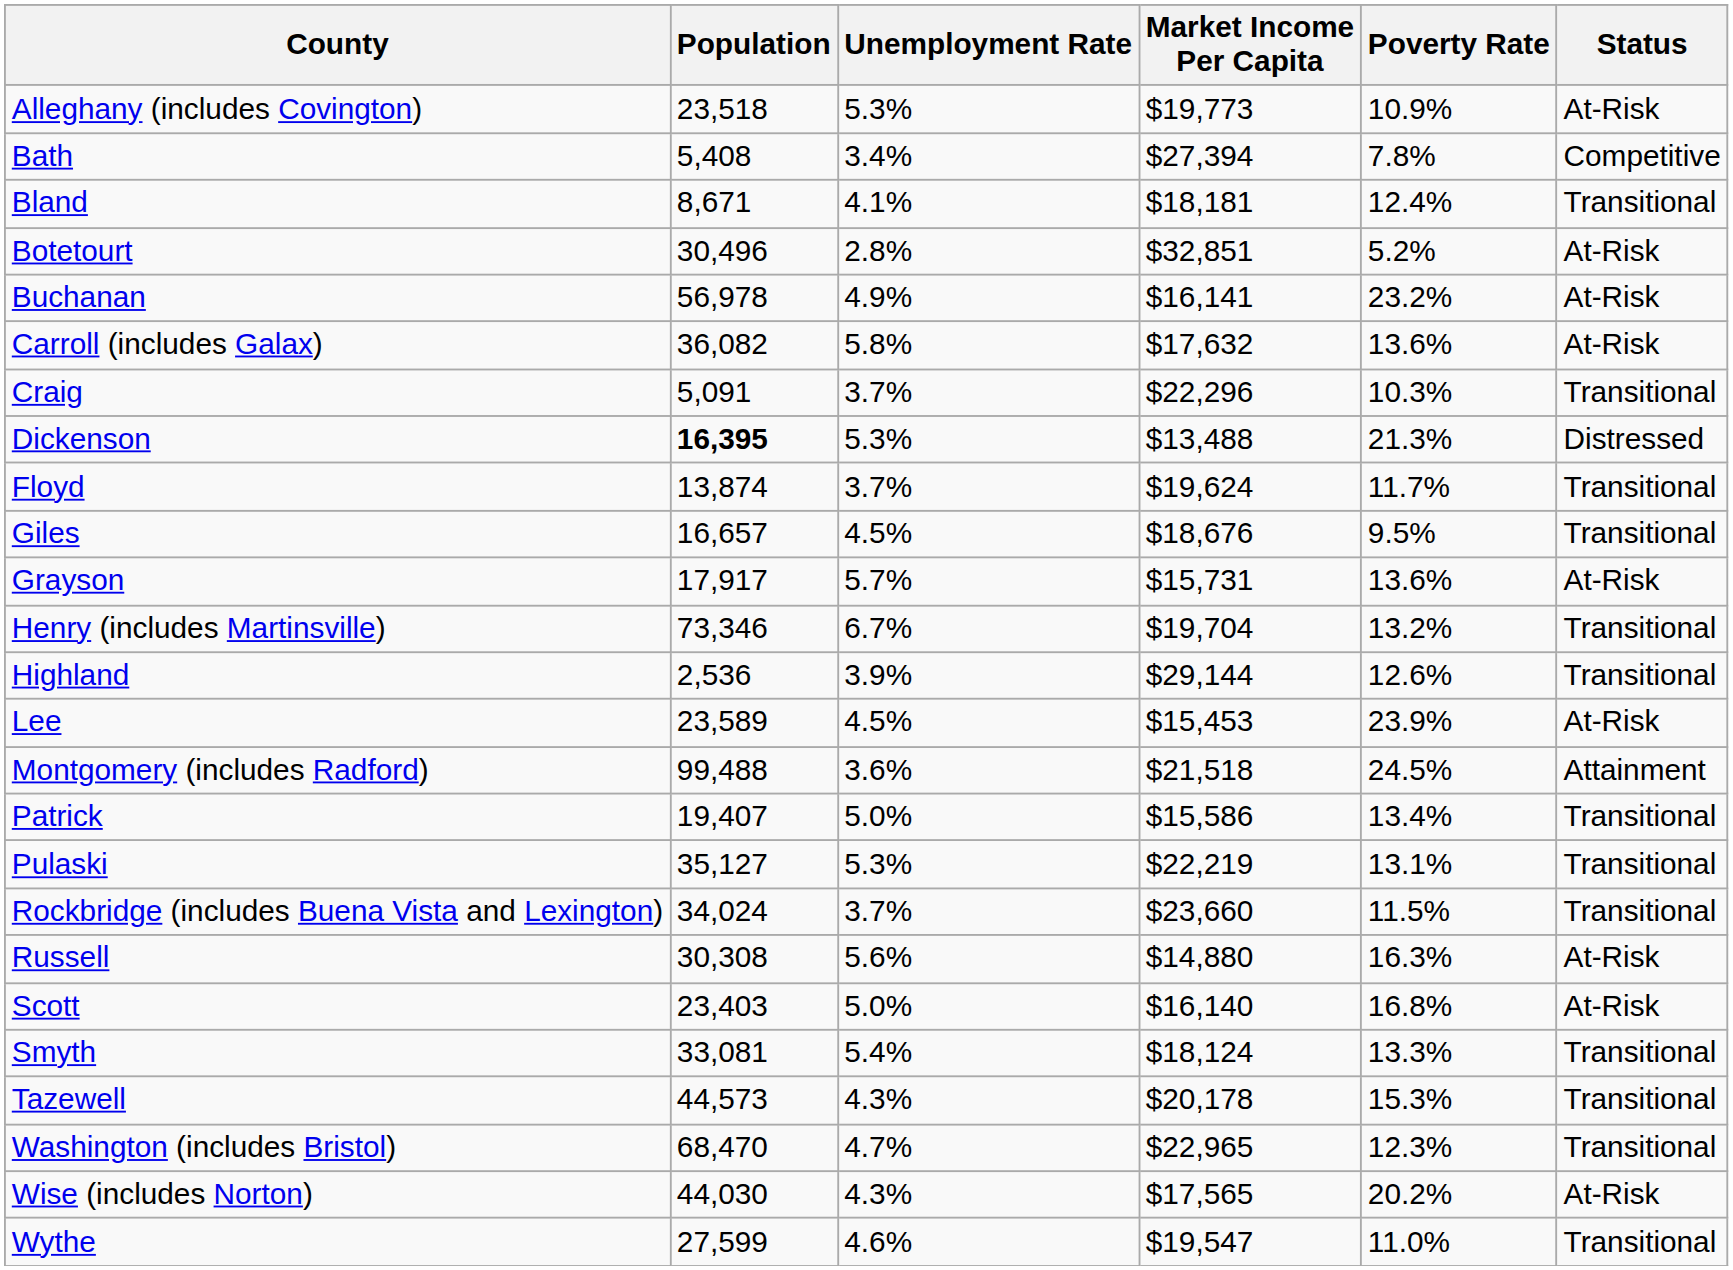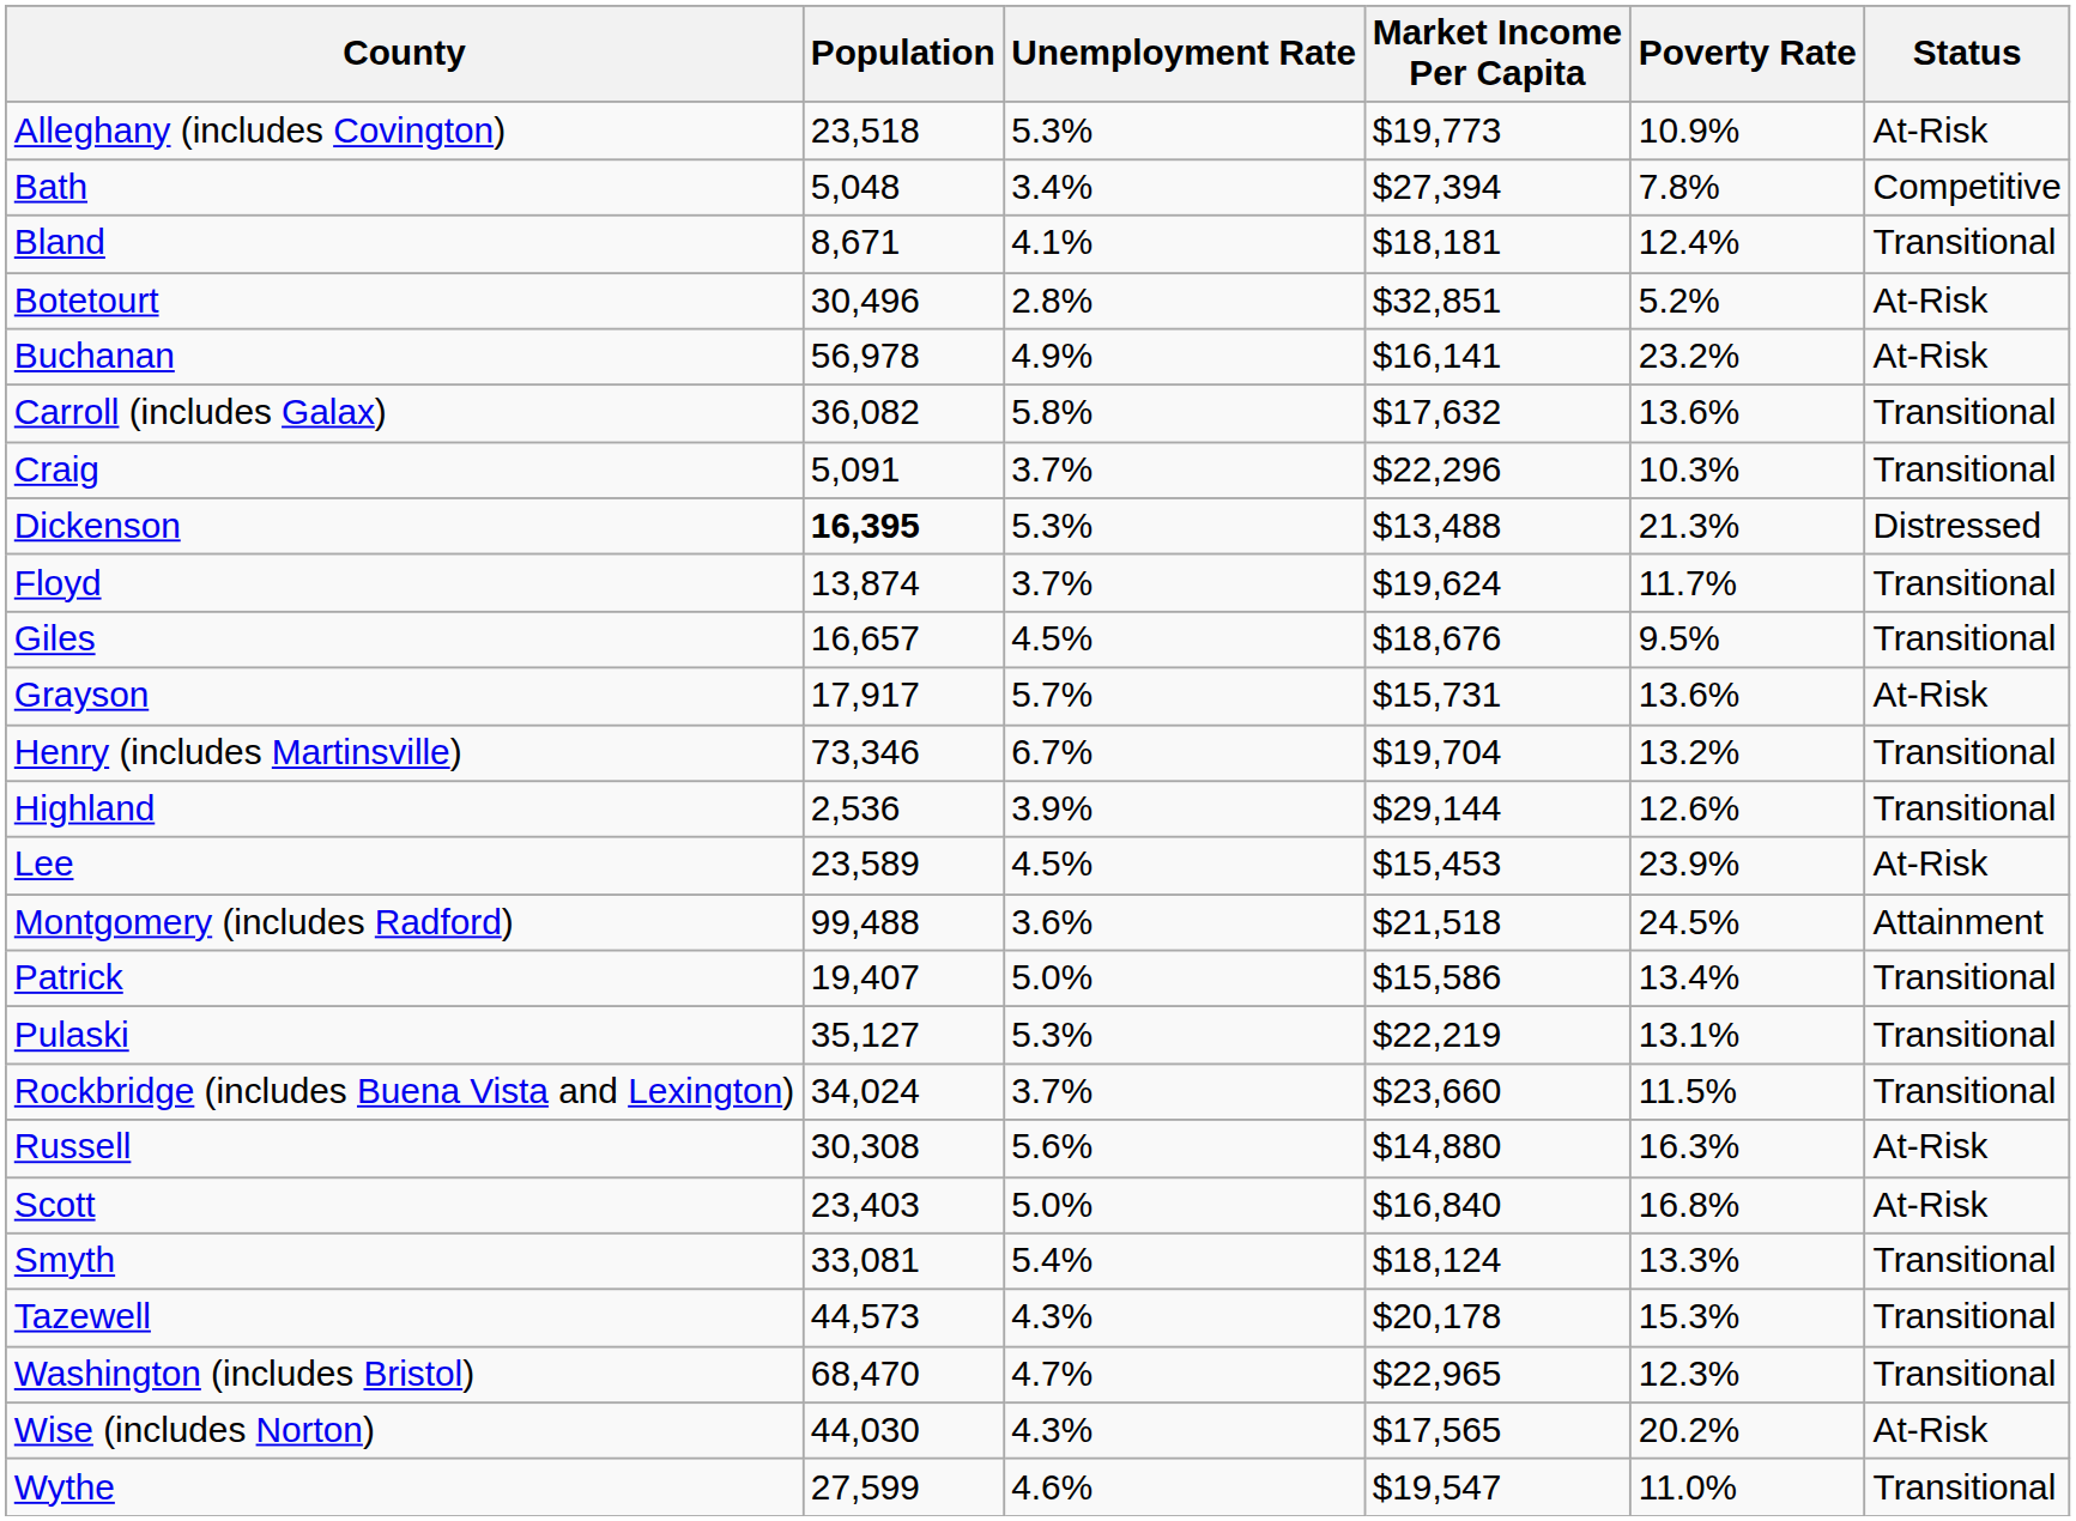 <table class="wikitable sortable">
 <tr>
 <th>County</th>
 <th>Population</th>
 <th>Unemployment Rate</th>
 <th>Market Income<br> Per Capita</th>
 <th>Poverty Rate</th>
 <th>Status</th>
 </tr>
 <tr>
 <td><a href='#'>Alleghany</a> (includes <a href='#'>Covington</a>)</td>
 <td>23,518</td>
 <td>5.3%</td>
 <td>$19,773</td>
 <td>10.9%</td>
 <td>At-Risk</td>
 </tr>
 <tr>
 <td><a href='#'>Bath</a></td>
-<td>5,408</td>
+<td>5,048</td>
 <td>3.4%</td>
 <td>$27,394</td>
 <td>7.8%</td>
 <td>Competitive</td>
 </tr>
 <tr>
 <td><a href='#'>Bland</a></td>
 <td>8,671</td>
 <td>4.1%</td>
 <td>$18,181</td>
 <td>12.4%</td>
 <td>Transitional</td>
 </tr>
 <tr>
 <td><a href='#'>Botetourt</a></td>
 <td>30,496</td>
 <td>2.8%</td>
 <td>$32,851</td>
 <td>5.2%</td>
 <td>At-Risk</td>
 </tr>
 <tr>
 <td><a href='#'>Buchanan</a></td>
 <td>56,978</td>
 <td>4.9%</td>
 <td>$16,141</td>
 <td>23.2%</td>
 <td>At-Risk</td>
 </tr>
 <tr>
 <td><a href='#'>Carroll</a> (includes <a href='#'>Galax</a>)</td>
 <td>36,082</td>
 <td>5.8%</td>
 <td>$17,632</td>
 <td>13.6%</td>
-<td>At-Risk</td>
+<td>Transitional</td>
 </tr>
 <tr>
 <td><a href='#'>Craig</a></td>
 <td>5,091</td>
 <td>3.7%</td>
 <td>$22,296</td>
 <td>10.3%</td>
 <td>Transitional</td>
 </tr>
 <tr>
 <td><a href='#'>Dickenson</a></td>
 <td><strong>16,395</strong></td>
 <td>5.3%</td>
 <td>$13,488</td>
 <td>21.3%</td>
 <td>Distressed</td>
 </tr>
 <tr>
 <td><a href='#'>Floyd</a></td>
 <td>13,874</td>
 <td>3.7%</td>
 <td>$19,624</td>
 <td>11.7%</td>
 <td>Transitional</td>
 </tr>
 <tr>
 <td><a href='#'>Giles</a></td>
 <td>16,657</td>
 <td>4.5%</td>
 <td>$18,676</td>
 <td>9.5%</td>
 <td>Transitional</td>
 </tr>
 <tr>
 <td><a href='#'>Grayson</a></td>
 <td>17,917</td>
 <td>5.7%</td>
 <td>$15,731</td>
 <td>13.6%</td>
 <td>At-Risk</td>
 </tr>
 <tr>
 <td><a href='#'>Henry</a> (includes <a href='#'>Martinsville</a>)</td>
 <td>73,346</td>
 <td>6.7%</td>
 <td>$19,704</td>
 <td>13.2%</td>
 <td>Transitional</td>
 </tr>
 <tr>
 <td><a href='#'>Highland</a></td>
 <td>2,536</td>
 <td>3.9%</td>
 <td>$29,144</td>
 <td>12.6%</td>
 <td>Transitional</td>
 </tr>
 <tr>
 <td><a href='#'>Lee</a></td>
 <td>23,589</td>
 <td>4.5%</td>
 <td>$15,453</td>
 <td>23.9%</td>
 <td>At-Risk</td>
 </tr>
 <tr>
 <td><a href='#'>Montgomery</a> (includes <a href='#'>Radford</a>)</td>
 <td>99,488</td>
 <td>3.6%</td>
 <td>$21,518</td>
 <td>24.5%</td>
 <td>Attainment</td>
 </tr>
 <tr>
 <td><a href='#'>Patrick</a></td>
 <td>19,407</td>
 <td>5.0%</td>
 <td>$15,586</td>
 <td>13.4%</td>
 <td>Transitional</td>
 </tr>
 <tr>
 <td><a href='#'>Pulaski</a></td>
 <td>35,127</td>
 <td>5.3%</td>
 <td>$22,219</td>
 <td>13.1%</td>
 <td>Transitional</td>
 </tr>
 <tr>
 <td><a href='#'>Rockbridge</a> (includes <a href='#'>Buena Vista</a> and <a href='#'>Lexington</a>)</td>
 <td>34,024</td>
 <td>3.7%</td>
 <td>$23,660</td>
 <td>11.5%</td>
 <td>Transitional</td>
 </tr>
 <tr>
 <td><a href='#'>Russell</a></td>
 <td>30,308</td>
 <td>5.6%</td>
 <td>$14,880</td>
 <td>16.3%</td>
 <td>At-Risk</td>
 </tr>
 <tr>
 <td><a href='#'>Scott</a></td>
 <td>23,403</td>
 <td>5.0%</td>
-<td>$16,140</td>
+<td>$16,840</td>
 <td>16.8%</td>
 <td>At-Risk</td>
 </tr>
 <tr>
 <td><a href='#'>Smyth</a></td>
 <td>33,081</td>
 <td>5.4%</td>
 <td>$18,124</td>
 <td>13.3%</td>
 <td>Transitional</td>
 </tr>
 <tr>
 <td><a href='#'>Tazewell</a></td>
 <td>44,573</td>
 <td>4.3%</td>
 <td>$20,178</td>
 <td>15.3%</td>
 <td>Transitional</td>
 </tr>
 <tr>
 <td><a href='#'>Washington</a> (includes <a href='#'>Bristol</a>)</td>
 <td>68,470</td>
 <td>4.7%</td>
 <td>$22,965</td>
 <td>12.3%</td>
 <td>Transitional</td>
 </tr>
 <tr>
 <td><a href='#'>Wise</a> (includes <a href='#'>Norton</a>)</td>
 <td>44,030</td>
 <td>4.3%</td>
 <td>$17,565</td>
 <td>20.2%</td>
 <td>At-Risk</td>
 </tr>
 <tr>
 <td><a href='#'>Wythe</a></td>
 <td>27,599</td>
 <td>4.6%</td>
 <td>$19,547</td>
 <td>11.0%</td>
 <td>Transitional</td>
 </tr>
 </table>
